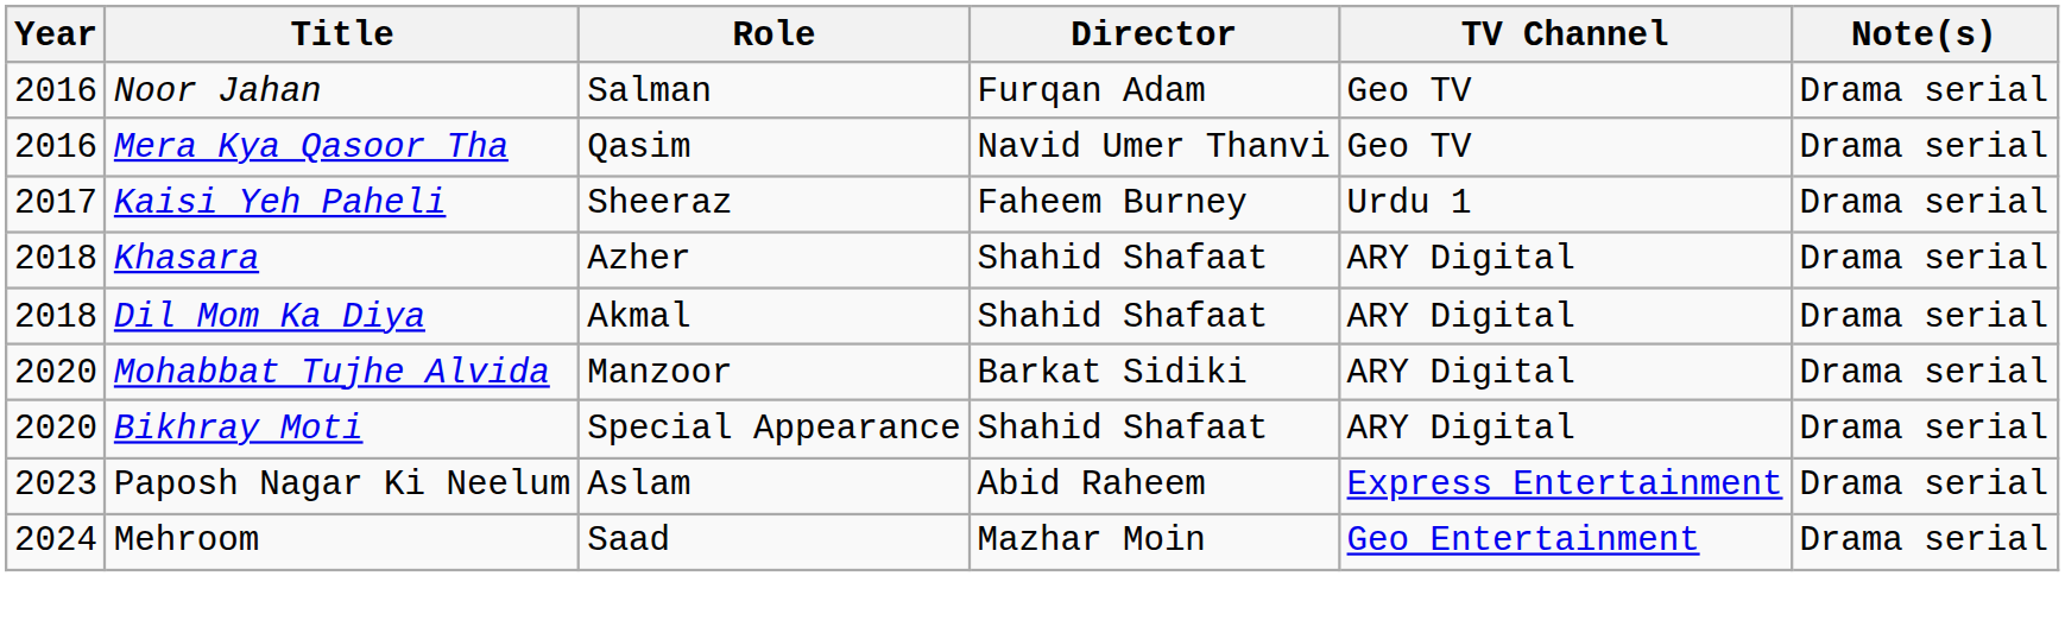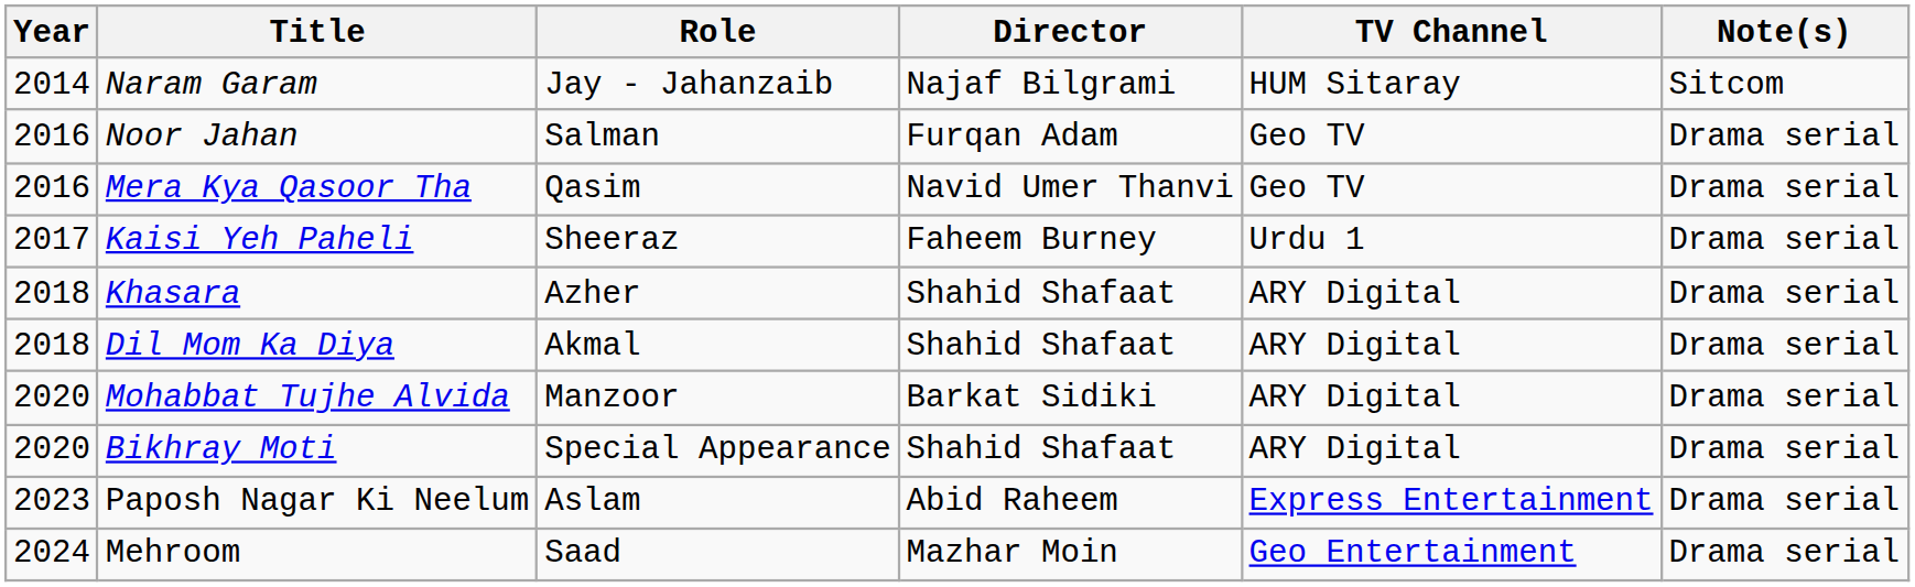 <table class="wikitable">
 <tr>
 <th>Year</th>
 <th>Title</th>
 <th>Role</th>
 <th>Director</th>
 <th>TV Channel</th>
 <th>Note(s)</th>
+</tr>
+<tr>
+<td>2014</td>
+<td><em>Naram Garam</em></td>
+<td>Jay - Jahanzaib</td>
+<td>Najaf Bilgrami</td>
+<td>HUM Sitaray</td>
+<td>Sitcom</td>
 </tr>
 <tr>
 <td>2016</td>
 <td><em>Noor Jahan</em></td>
 <td>Salman</td>
 <td>Furqan Adam</td>
 <td>Geo TV</td>
 <td>Drama serial</td>
 </tr>
 <tr>
 <td>2016</td>
 <td><em><a href='#'>Mera Kya Qasoor Tha</a></em></td>
 <td>Qasim</td>
 <td>Navid Umer Thanvi</td>
 <td>Geo TV</td>
 <td>Drama serial</td>
 </tr>
 <tr>
 <td>2017</td>
 <td><em><a href='#'>Kaisi Yeh Paheli</a></em></td>
 <td>Sheeraz</td>
 <td>Faheem Burney</td>
 <td>Urdu 1</td>
 <td>Drama serial</td>
 </tr>
 <tr>
 <td>2018</td>
 <td><em><a href='#'>Khasara</a></em></td>
 <td>Azher</td>
 <td>Shahid Shafaat</td>
 <td>ARY Digital</td>
 <td>Drama serial</td>
 </tr>
 <tr>
 <td>2018</td>
 <td><em><a href='#'>Dil Mom Ka Diya</a></em></td>
 <td>Akmal</td>
 <td>Shahid Shafaat</td>
 <td>ARY Digital</td>
 <td>Drama serial</td>
 </tr>
 <tr>
 <td>2020</td>
 <td><em><a href='#'>Mohabbat Tujhe Alvida</a></em></td>
 <td>Manzoor</td>
 <td>Barkat Sidiki</td>
 <td>ARY Digital</td>
 <td>Drama serial</td>
 </tr>
 <tr>
 <td>2020</td>
 <td><em><a href='#'>Bikhray Moti</a></em></td>
 <td>Special Appearance</td>
 <td>Shahid Shafaat</td>
 <td>ARY Digital</td>
 <td>Drama serial</td>
 </tr>
 <tr>
 <td>2023</td>
 <td>Paposh Nagar Ki Neelum</td>
 <td>Aslam</td>
 <td>Abid Raheem</td>
 <td><a href='#'>Express Entertainment</a></td>
 <td>Drama serial</td>
 </tr>
 <tr>
 <td>2024</td>
 <td>Mehroom</td>
 <td>Saad</td>
 <td>Mazhar Moin</td>
 <td><a href='#'>Geo Entertainment</a></td>
 <td>Drama serial</td>
 </tr>
 </table>
